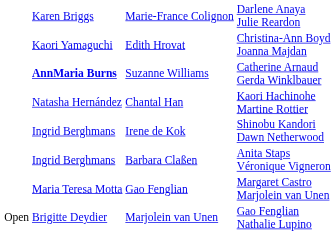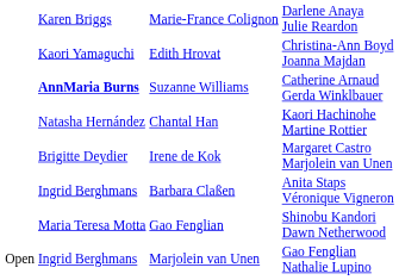 <table>
 <tr>
 <td></td>
 <td> <a href='#'>Karen Briggs</a></td>
 <td> <a href='#'>Marie-France Colignon</a></td>
 <td> <a href='#'>Darlene Anaya</a> <br>  <a href='#'>Julie Reardon</a></td>
 </tr>
 <tr>
 <td></td>
 <td> <a href='#'>Kaori Yamaguchi</a></td>
 <td> <a href='#'>Edith Hrovat</a></td>
 <td> <a href='#'>Christina-Ann Boyd</a> <br>  <a href='#'>Joanna Majdan</a></td>
 </tr>
 <tr>
 <td></td>
 <td><strong> <a href='#'>AnnMaria Burns</a></strong></td>
 <td> <a href='#'>Suzanne Williams</a></td>
 <td> <a href='#'>Catherine Arnaud</a> <br>  <a href='#'>Gerda Winklbauer</a></td>
 </tr>
 <tr>
 <td></td>
 <td> <a href='#'>Natasha Hernández</a></td>
 <td> <a href='#'>Chantal Han</a></td>
 <td> <a href='#'>Kaori Hachinohe</a> <br>  <a href='#'>Martine Rottier</a></td>
 </tr>
 <tr>
 <td></td>
-<td> <a href='#'>Ingrid Berghmans</a></td>
+<td> <a href='#'>Brigitte Deydier</a></td>
 <td> <a href='#'>Irene de Kok</a></td>
-<td> <a href='#'>Shinobu Kandori</a> <br>  <a href='#'>Dawn Netherwood</a></td>
+<td> <a href='#'>Margaret Castro</a> <br>  <a href='#'>Marjolein van Unen</a></td>
 </tr>
 <tr>
 <td></td>
 <td> <a href='#'>Ingrid Berghmans</a></td>
 <td> <a href='#'>Barbara Claßen</a></td>
 <td> <a href='#'>Anita Staps</a> <br>  <a href='#'>Véronique Vigneron</a></td>
 </tr>
 <tr>
 <td></td>
 <td> <a href='#'>Maria Teresa Motta</a></td>
 <td> <a href='#'>Gao Fenglian</a></td>
-<td> <a href='#'>Margaret Castro</a> <br>  <a href='#'>Marjolein van Unen</a></td>
+<td> <a href='#'>Shinobu Kandori</a> <br>  <a href='#'>Dawn Netherwood</a></td>
 </tr>
 <tr>
 <td>Open</td>
-<td> <a href='#'>Brigitte Deydier</a></td>
+<td> <a href='#'>Ingrid Berghmans</a></td>
 <td> <a href='#'>Marjolein van Unen</a></td>
 <td> <a href='#'>Gao Fenglian</a> <br>  <a href='#'>Nathalie Lupino</a></td>
 </tr>
 </table>
